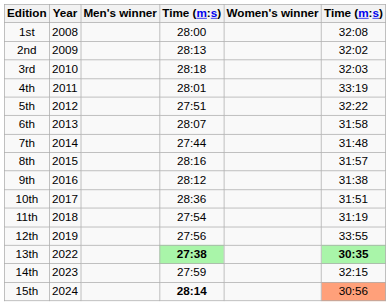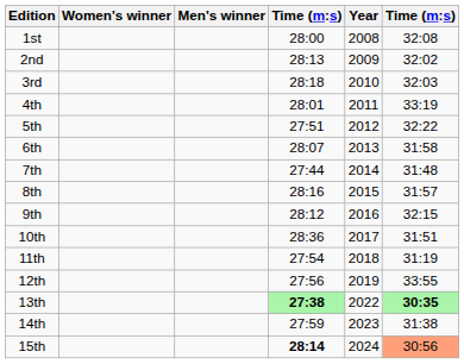 <table class="wikitable sortable" style="text-align:center">
 <tr>
 <th class=unsortable>Edition</th>
-<th>Year</th>
+<th class=unsortable>Women's winner</th>
 <th class=unsortable>Men's winner</th>
 <th>Time (<a href='#'>m</a>:<a href='#'>s</a>)</th>
-<th class=unsortable>Women's winner</th>
+<th>Year</th>
 <th>Time (<a href='#'>m</a>:<a href='#'>s</a>)</th>
 </tr>
 <tr>
 <td>1st</td>
-<td>2008</td>
+<td align=left><br></td>
 <td align=left></td>
 <td>28:00</td>
-<td align=left><br></td>
+<td>2008</td>
 <td>32:08</td>
 </tr>
 <tr>
 <td>2nd</td>
-<td>2009</td>
+<td align=left></td>
 <td align=left></td>
 <td>28:13</td>
-<td align=left></td>
+<td>2009</td>
 <td>32:02</td>
 </tr>
 <tr>
 <td>3rd</td>
-<td>2010</td>
+<td align=left></td>
 <td align=left></td>
 <td>28:18</td>
-<td align=left></td>
+<td>2010</td>
 <td>32:03</td>
 </tr>
 <tr>
 <td>4th</td>
-<td>2011</td>
+<td align=left></td>
 <td align=left></td>
 <td>28:01</td>
-<td align=left></td>
+<td>2011</td>
 <td>33:19</td>
 </tr>
 <tr>
 <td>5th</td>
-<td>2012</td>
+<td align=left></td>
 <td align=left></td>
 <td>27:51</td>
-<td align=left></td>
+<td>2012</td>
 <td>32:22</td>
 </tr>
 <tr>
 <td>6th</td>
-<td>2013</td>
+<td align=left></td>
 <td align=left></td>
 <td>28:07</td>
-<td align=left></td>
+<td>2013</td>
 <td>31:58</td>
 </tr>
 <tr>
 <td>7th</td>
-<td>2014</td>
+<td align=left></td>
 <td align=left></td>
 <td>27:44</td>
-<td align=left></td>
+<td>2014</td>
 <td>31:48</td>
 </tr>
 <tr>
 <td>8th</td>
-<td>2015</td>
+<td align=left></td>
 <td align=left></td>
 <td>28:16</td>
-<td align=left></td>
+<td>2015</td>
 <td>31:57</td>
 </tr>
 <tr>
 <td>9th</td>
-<td>2016</td>
+<td align=left></td>
 <td align=left></td>
 <td>28:12</td>
-<td align=left></td>
-<td>31:38</td>
+<td>2016</td>
+<td>32:15</td>
 </tr>
 <tr>
 <td>10th</td>
-<td>2017</td>
+<td align=left></td>
 <td align=left></td>
 <td>28:36</td>
-<td align=left></td>
+<td>2017</td>
 <td>31:51</td>
 </tr>
 <tr>
 <td>11th</td>
-<td>2018</td>
+<td align=left></td>
 <td align=left></td>
 <td>27:54</td>
-<td align=left></td>
+<td>2018</td>
 <td>31:19</td>
 </tr>
 <tr>
 <td>12th</td>
-<td>2019</td>
+<td align=left></td>
 <td align=left></td>
 <td>27:56</td>
-<td align=left></td>
+<td>2019</td>
 <td>33:55</td>
 </tr>
 <tr>
 <td>13th</td>
-<td>2022</td>
+<td align=left></td>
 <td align=left></td>
 <td bgcolor=#A9F5A9><strong>27:38</strong></td>
-<td align=left></td>
+<td>2022</td>
 <td bgcolor=#A9F5A9><strong>30:35</strong></td>
 </tr>
 <tr>
 <td>14th</td>
-<td>2023</td>
+<td align=left></td>
 <td align=left></td>
 <td>27:59</td>
-<td align=left></td>
-<td>32:15</td>
+<td>2023</td>
+<td>31:38</td>
 </tr>
 <tr>
 <td>15th</td>
-<td>2024</td>
+<td align=left></td>
 <td align=left></td>
 <td><strong>28:14</strong></td>
-<td align=left></td>
+<td>2024</td>
 <td style="background: lightsalmon;">30:56</td>
 </tr>
 </table>
